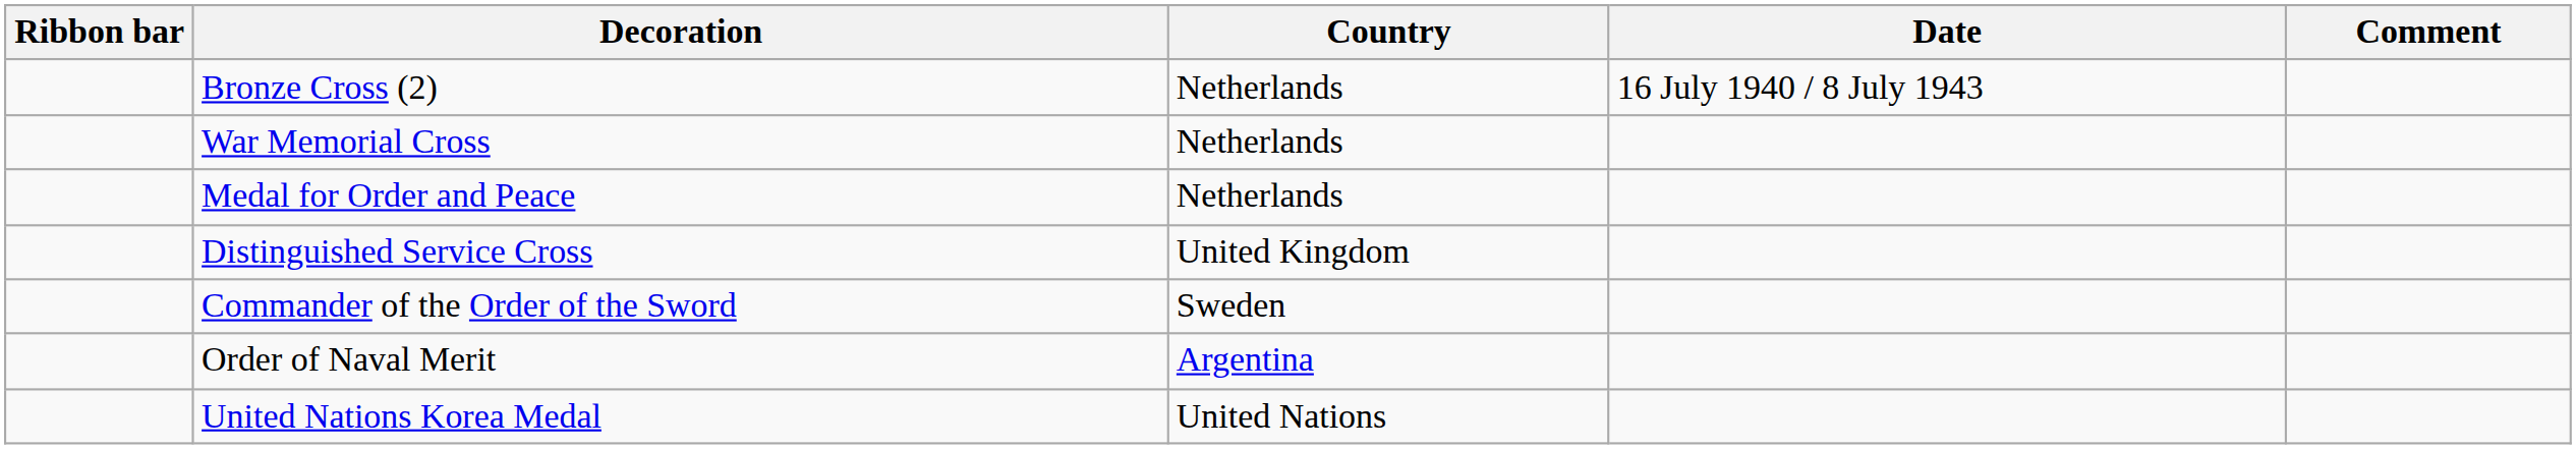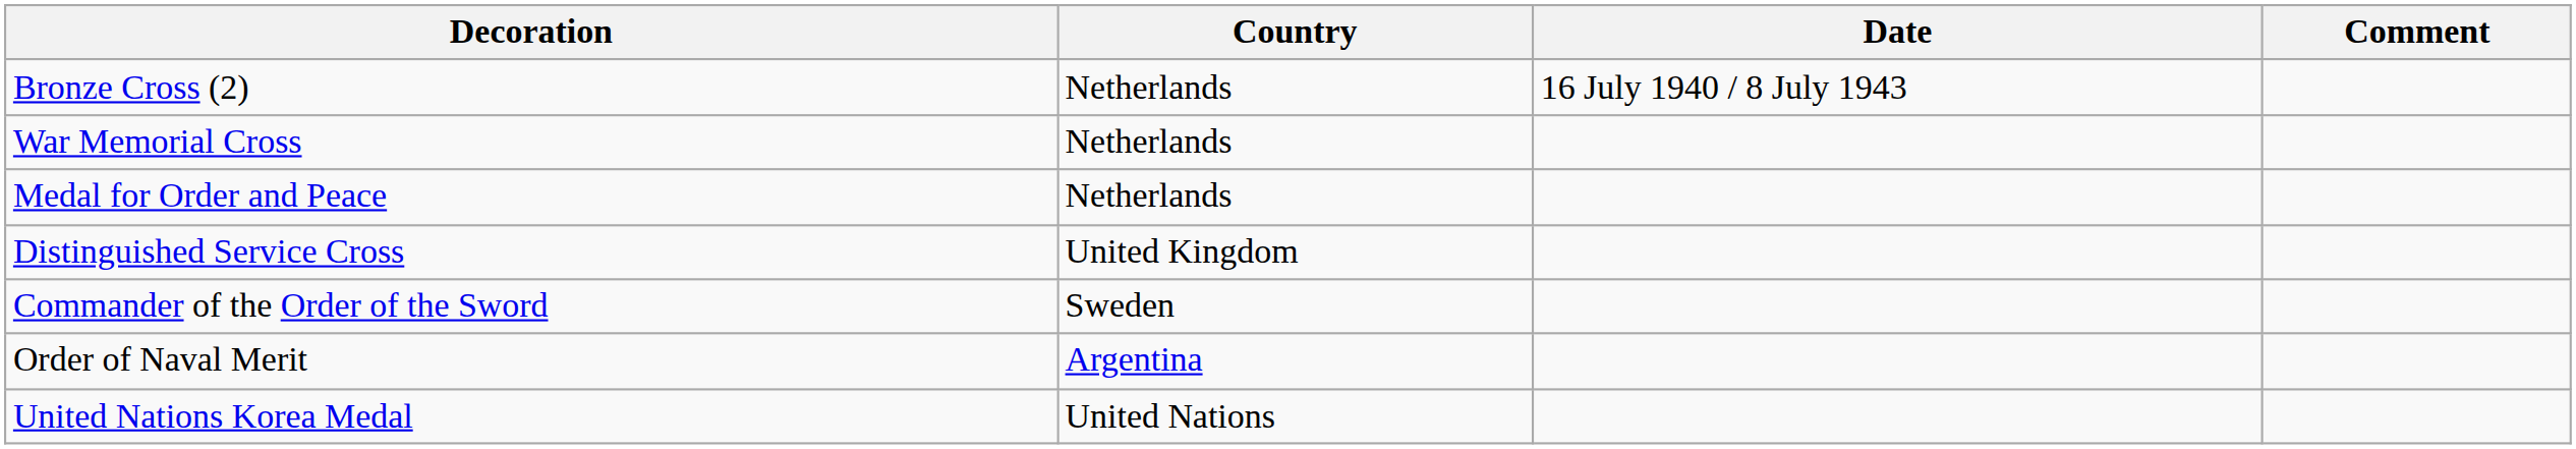 <table class="wikitable" style="width:60%;">
 <tr>
-<th style="width:80px;">Ribbon bar</th>
 <th>Decoration</th>
 <th>Country</th>
 <th>Date</th>
 <th>Comment</th>
 </tr>
 <tr>
-<td><span></span></td>
 <td><a href='#'>Bronze Cross</a> (2)</td>
 <td>Netherlands</td>
 <td>16 July 1940 / 8 July 1943</td>
 <td></td>
 </tr>
 <tr>
-<td></td>
 <td><a href='#'>War Memorial Cross</a></td>
 <td>Netherlands</td>
 <td></td>
 <td></td>
 </tr>
 <tr>
-<td></td>
 <td><a href='#'>Medal for Order and Peace</a></td>
 <td>Netherlands</td>
 <td></td>
 <td></td>
 </tr>
 <tr>
-<td></td>
 <td><a href='#'>Distinguished Service Cross</a></td>
 <td>United Kingdom</td>
 <td></td>
 <td></td>
 </tr>
 <tr>
-<td></td>
 <td><a href='#'>Commander</a> of the <a href='#'>Order of the Sword</a></td>
 <td>Sweden</td>
 <td></td>
 <td></td>
 </tr>
 <tr>
-<td></td>
 <td>Order of Naval Merit</td>
 <td><a href='#'>Argentina</a></td>
 <td></td>
 <td></td>
 </tr>
 <tr>
-<td></td>
 <td><a href='#'>United Nations Korea Medal</a></td>
 <td>United Nations</td>
 <td></td>
 <td></td>
 </tr>
 </table>
